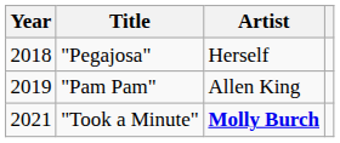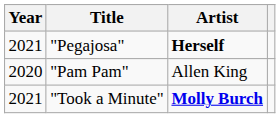 <table class="wikitable">
 <tr>
 <th>Year</th>
 <th>Title</th>
 <th>Artist</th>
 <th></th>
 </tr>
 <tr>
-<td>2018</td>
+<td>2021</td>
 <td>"Pegajosa"</td>
-<td>Herself</td>
+<td><strong>Herself</strong></td>
 <td></td>
 </tr>
 <tr>
-<td>2019</td>
+<td>2020</td>
 <td>"Pam Pam"</td>
 <td>Allen King</td>
 <td></td>
 </tr>
 <tr>
 <td>2021</td>
 <td>"Took a Minute"</td>
 <td><strong><a href='#'>Molly Burch</a></strong></td>
 <td></td>
 </tr>
 </table>
